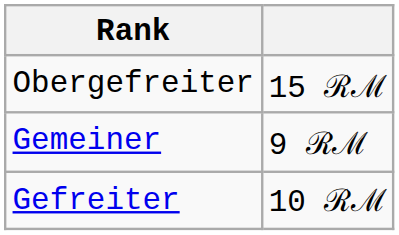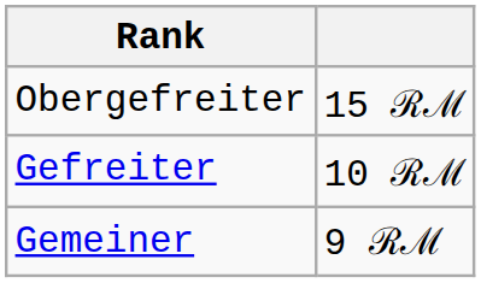 <table class="wikitable mw-collapsible">
 <tr>
 <th>Rank</th>
 <th></th>
 </tr>
 <tr>
 <td>Obergefreiter</td>
 <td>15 ℛℳ</td>
 </tr>
 <tr>
+<td><a href='#'>Gefreiter</a></td>
+<td>10 ℛℳ</td>
+</tr>
+<tr>
 <td><a href='#'>Gemeiner</a></td>
 <td>9 ℛℳ</td>
 </tr>
-<tr>
-<td><a href='#'>Gefreiter</a></td>
-<td>10 ℛℳ</td>
-</tr>
 </table>
